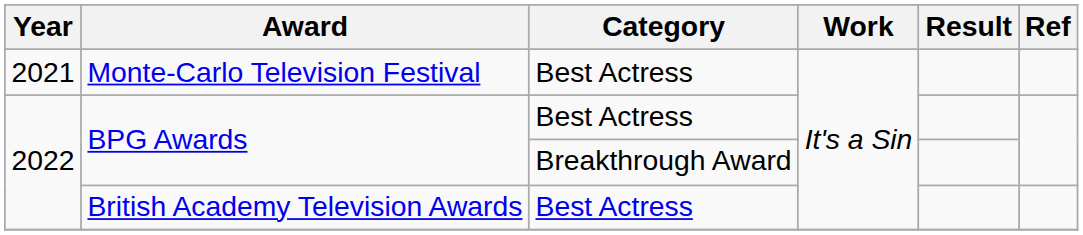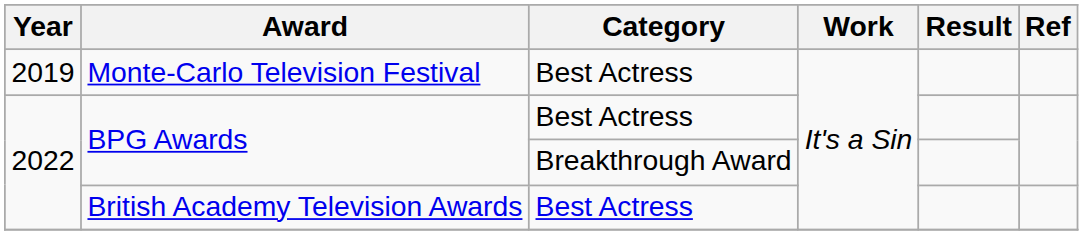 <table class="wikitable plainrowheaders">
 <tr>
 <th>Year</th>
 <th>Award</th>
 <th>Category</th>
 <th>Work</th>
 <th>Result</th>
 <th>Ref</th>
 </tr>
 <tr>
-<td>2021</td>
+<td>2019</td>
 <td><a href='#'>Monte-Carlo Television Festival</a></td>
 <td>Best Actress</td>
 <td rowspan="4"><em>It's a Sin</em></td>
 <td></td>
 <td></td>
 </tr>
 <tr>
 <td rowspan="3">2022</td>
 <td rowspan="2"><a href='#'>BPG Awards</a></td>
 <td>Best Actress</td>
 <td></td>
 <td rowspan="2"></td>
 </tr>
 <tr>
 <td>Breakthrough Award</td>
 <td></td>
 </tr>
 <tr>
 <td><a href='#'>British Academy Television Awards</a></td>
 <td><a href='#'>Best Actress</a></td>
 <td></td>
 <td></td>
 </tr>
 <tr>
 </tr>
 </table>
